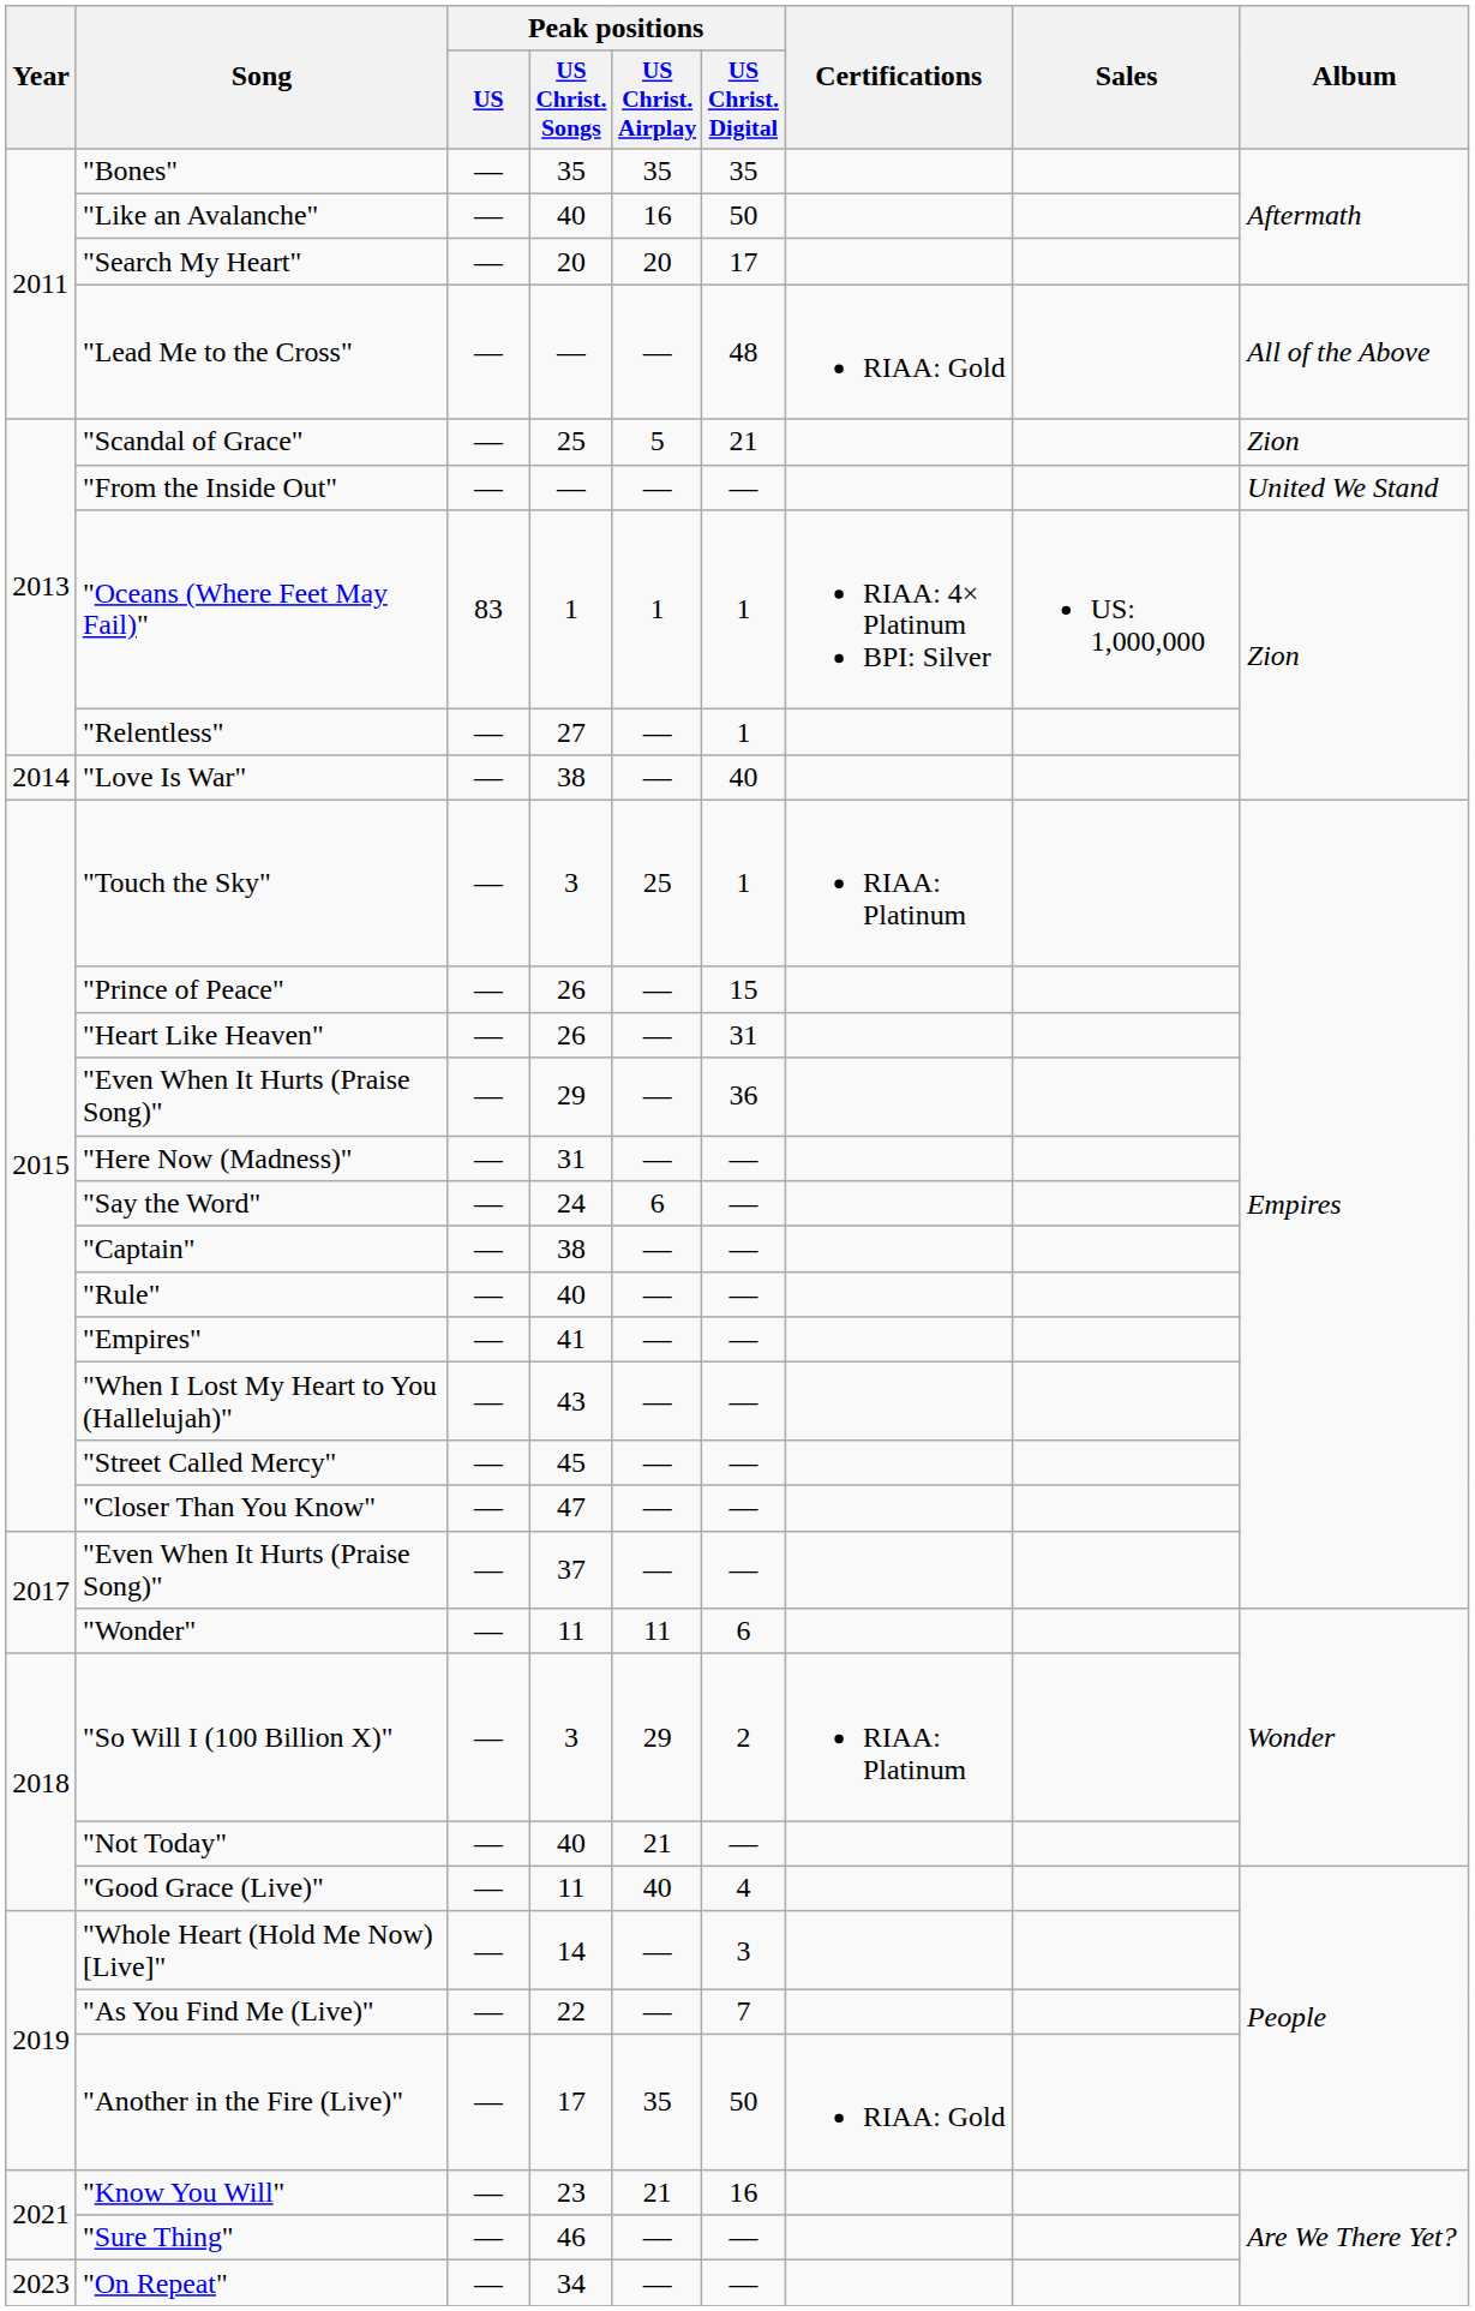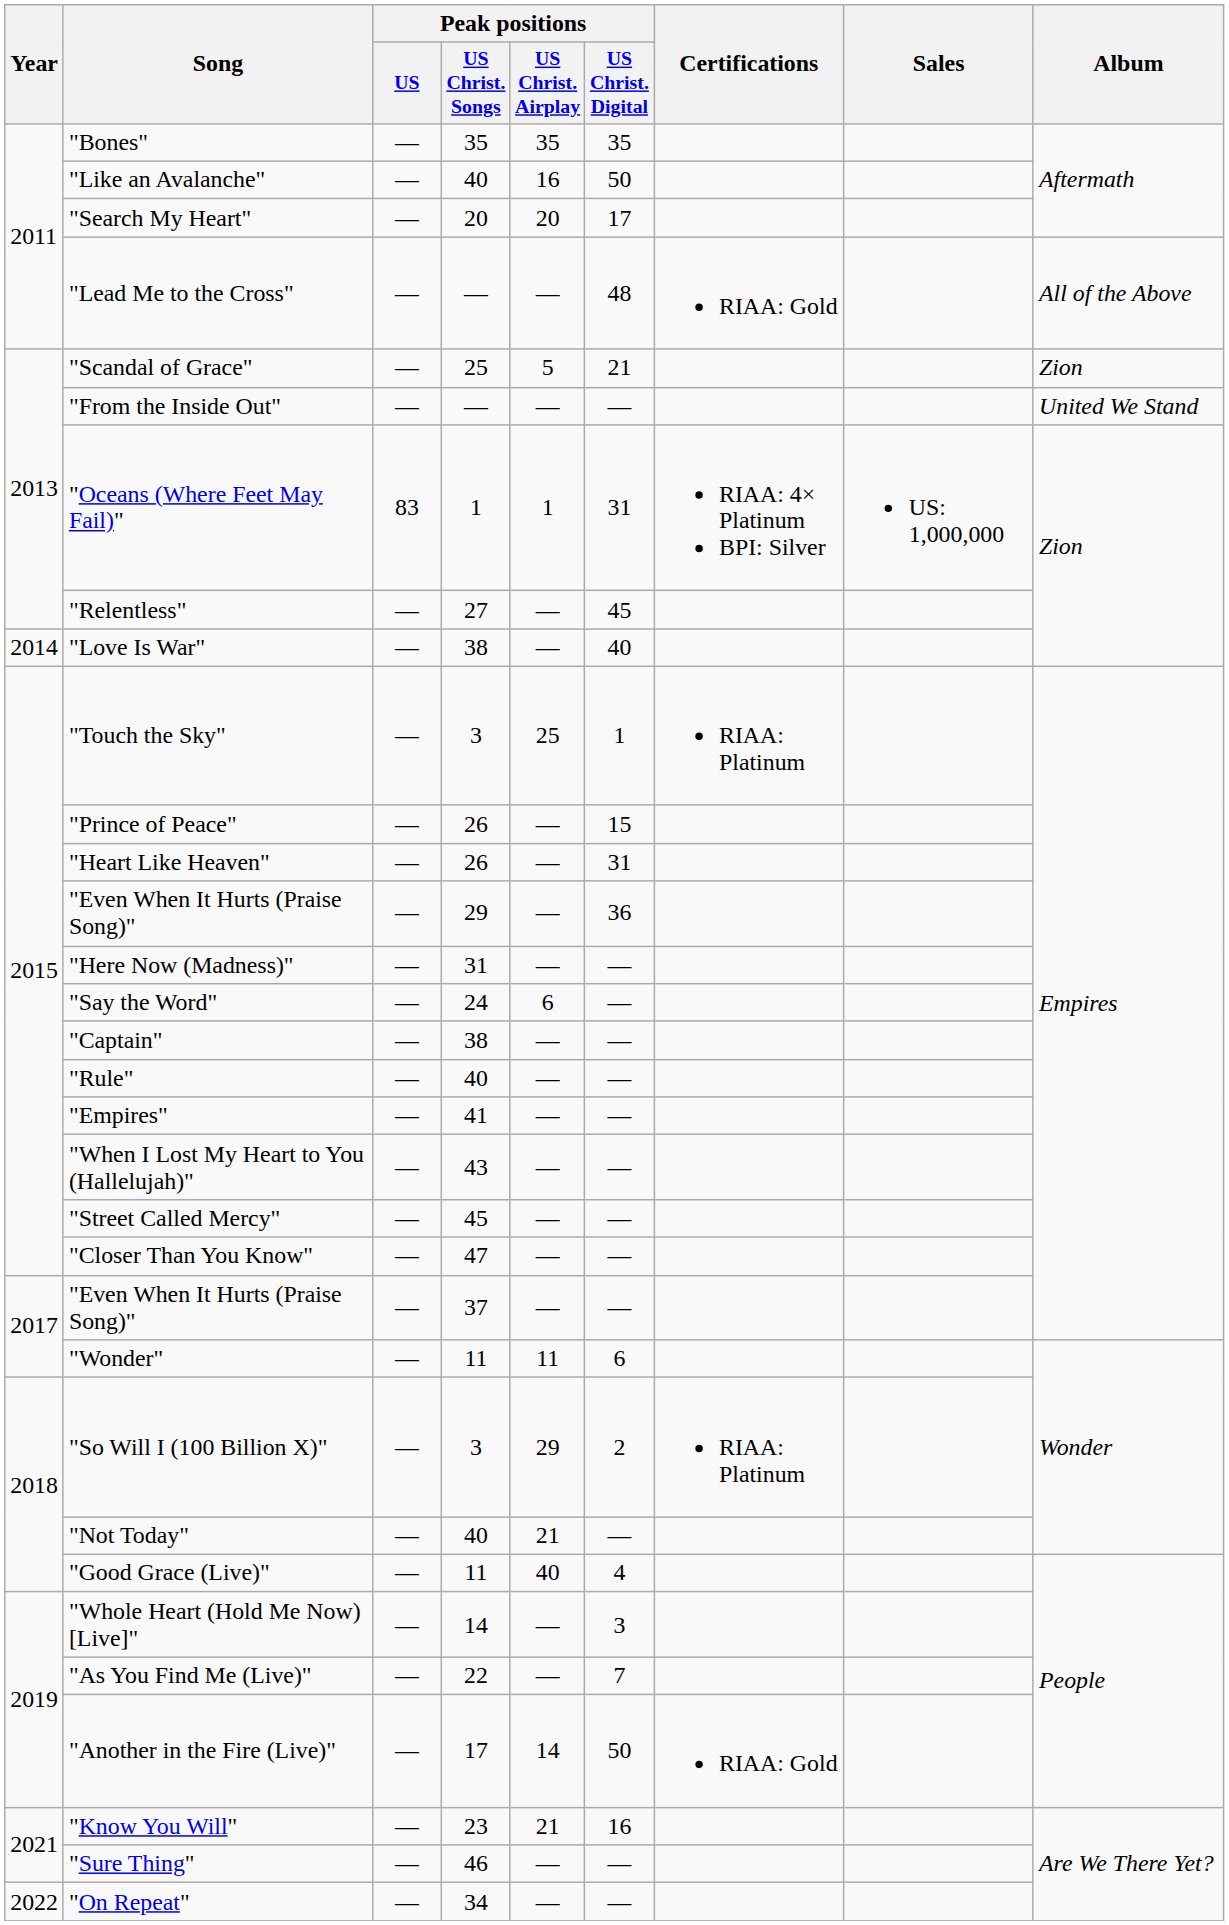 <table class="wikitable">
 <tr>
 <th rowspan="2" style="text-align:center; width:10px;">Year</th>
 <th rowspan="2" style="text-align:center; width:200px;">Song</th>
 <th style="text-align:center;" colspan="4">Peak positions</th>
 <th rowspan="2" style="text-align:center; width:120px;">Certifications</th>
 <th rowspan="2" style="text-align:center; width:120px;">Sales</th>
 <th rowspan="2" style="text-align:center; width:120px;">Album</th>
 </tr>
 <tr style="font-size:smaller;">
 <th width="40"><a href='#'>US</a><br></th>
 <th width="40"><a href='#'>US<br>Christ.<br>Songs</a><br></th>
 <th width="40"><a href='#'>US<br>Christ.<br>Airplay</a><br></th>
 <th width="40"><a href='#'>US<br>Christ.<br>Digital</a><br></th>
 </tr>
 <tr>
 <td rowspan="4">2011</td>
 <td>"Bones"</td>
 <td style="text-align:center;">—</td>
 <td style="text-align:center;">35</td>
 <td style="text-align:center;">35</td>
 <td style="text-align:center;">35</td>
 <td></td>
 <td></td>
 <td rowspan="3"><em>Aftermath</em></td>
 </tr>
 <tr>
 <td>"Like an Avalanche"</td>
 <td style="text-align:center;">—</td>
 <td style="text-align:center;">40</td>
 <td style="text-align:center;">16</td>
 <td style="text-align:center;">50</td>
 <td></td>
 <td></td>
 </tr>
 <tr>
 <td>"Search My Heart"</td>
 <td style="text-align:center;">—</td>
 <td style="text-align:center;">20</td>
 <td style="text-align:center;">20</td>
 <td style="text-align:center;">17</td>
 <td></td>
 <td></td>
 </tr>
 <tr>
 <td>"Lead Me to the Cross"</td>
 <td style="text-align:center;">—</td>
 <td style="text-align:center;">—</td>
 <td style="text-align:center;">—</td>
 <td style="text-align:center;">48</td>
 <td><br><ul><li>RIAA: Gold</li></ul></td>
 <td></td>
 <td><em>All of the Above</em></td>
 </tr>
 <tr>
 <td rowspan="4">2013</td>
 <td>"Scandal of Grace"</td>
 <td style="text-align:center;">—</td>
 <td style="text-align:center;">25</td>
 <td style="text-align:center;">5</td>
 <td style="text-align:center;">21</td>
 <td></td>
 <td></td>
 <td><em>Zion</em></td>
 </tr>
 <tr>
 <td>"From the Inside Out"</td>
 <td style="text-align:center;">—</td>
 <td style="text-align:center;">—</td>
 <td style="text-align:center;">—</td>
 <td style="text-align:center;">—</td>
 <td></td>
 <td></td>
 <td><em>United We Stand</em></td>
 </tr>
 <tr>
 <td>"<a href='#'>Oceans (Where Feet May Fail)</a>"</td>
 <td style="text-align:center;">83</td>
 <td style="text-align:center;">1</td>
 <td style="text-align:center;">1</td>
-<td style="text-align:center;">1</td>
+<td style="text-align:center;">31</td>
 <td><br><ul><li>RIAA: 4× Platinum</li><li>BPI: Silver</li></ul></td>
 <td><br><ul><li>US: 1,000,000</li></ul></td>
 <td rowspan="3"><em>Zion</em></td>
 </tr>
 <tr>
 <td>"Relentless"</td>
 <td style="text-align:center;">—</td>
 <td style="text-align:center;">27</td>
 <td style="text-align:center;">—</td>
-<td style="text-align:center;">1</td>
+<td style="text-align:center;">45</td>
 <td></td>
 <td></td>
 </tr>
 <tr>
 <td>2014</td>
 <td>"Love Is War"</td>
 <td style="text-align:center;">—</td>
 <td style="text-align:center;">38</td>
 <td style="text-align:center;">—</td>
 <td style="text-align:center;">40</td>
 <td></td>
 <td></td>
 </tr>
 <tr>
 <td rowspan="12">2015</td>
 <td>"Touch the Sky"</td>
 <td style="text-align:center;">—</td>
 <td style="text-align:center;">3</td>
 <td style="text-align:center;">25</td>
 <td style="text-align:center;">1</td>
 <td><br><ul><li>RIAA: Platinum</li></ul></td>
 <td></td>
 <td rowspan="13"><em>Empires</em></td>
 </tr>
 <tr>
 <td>"Prince of Peace"</td>
 <td style="text-align:center;">—</td>
 <td style="text-align:center;">26</td>
 <td style="text-align:center;">—</td>
 <td style="text-align:center;">15</td>
 <td></td>
 <td></td>
 </tr>
 <tr>
 <td>"Heart Like Heaven"</td>
 <td style="text-align:center;">—</td>
 <td style="text-align:center;">26</td>
 <td style="text-align:center;">—</td>
 <td style="text-align:center;">31</td>
 <td></td>
 <td></td>
 </tr>
 <tr>
 <td>"Even When It Hurts (Praise Song)"</td>
 <td style="text-align:center;">—</td>
 <td style="text-align:center;">29</td>
 <td style="text-align:center;">—</td>
 <td style="text-align:center;">36</td>
 <td></td>
 <td></td>
 </tr>
 <tr>
 <td>"Here Now (Madness)"</td>
 <td style="text-align:center;">—</td>
 <td style="text-align:center;">31</td>
 <td style="text-align:center;">—</td>
 <td style="text-align:center;">—</td>
 <td></td>
 <td></td>
 </tr>
 <tr>
 <td>"Say the Word"</td>
 <td style="text-align:center;">—</td>
 <td style="text-align:center;">24</td>
 <td style="text-align:center;">6</td>
 <td style="text-align:center;">—</td>
 <td></td>
 <td></td>
 </tr>
 <tr>
 <td>"Captain"</td>
 <td style="text-align:center;">—</td>
 <td style="text-align:center;">38</td>
 <td style="text-align:center;">—</td>
 <td style="text-align:center;">—</td>
 <td></td>
 <td></td>
 </tr>
 <tr>
 <td>"Rule"</td>
 <td style="text-align:center;">—</td>
 <td style="text-align:center;">40</td>
 <td style="text-align:center;">—</td>
 <td style="text-align:center;">—</td>
 <td></td>
 <td></td>
 </tr>
 <tr>
 <td>"Empires"</td>
 <td style="text-align:center;">—</td>
 <td style="text-align:center;">41</td>
 <td style="text-align:center;">—</td>
 <td style="text-align:center;">—</td>
 <td></td>
 <td></td>
 </tr>
 <tr>
 <td>"When I Lost My Heart to You (Hallelujah)"</td>
 <td style="text-align:center;">—</td>
 <td style="text-align:center;">43</td>
 <td style="text-align:center;">—</td>
 <td style="text-align:center;">—</td>
 <td></td>
 <td></td>
 </tr>
 <tr>
 <td>"Street Called Mercy"</td>
 <td style="text-align:center;">—</td>
 <td style="text-align:center;">45</td>
 <td style="text-align:center;">—</td>
 <td style="text-align:center;">—</td>
 <td></td>
 <td></td>
 </tr>
 <tr>
 <td>"Closer Than You Know"</td>
 <td style="text-align:center;">—</td>
 <td style="text-align:center;">47</td>
 <td style="text-align:center;">—</td>
 <td style="text-align:center;">—</td>
 <td></td>
 <td></td>
 </tr>
 <tr>
 <td rowspan="2">2017</td>
 <td>"Even When It Hurts (Praise Song)"</td>
 <td style="text-align:center;">—</td>
 <td style="text-align:center;">37</td>
 <td style="text-align:center;">—</td>
 <td style="text-align:center;">—</td>
 <td></td>
 <td></td>
 </tr>
 <tr>
 <td>"Wonder"</td>
 <td style="text-align:center;">—</td>
 <td style="text-align:center;">11</td>
 <td style="text-align:center;">11</td>
 <td style="text-align:center;">6</td>
 <td></td>
 <td></td>
 <td rowspan="3"><em>Wonder</em></td>
 </tr>
 <tr>
 <td rowspan="3">2018</td>
 <td>"So Will I (100 Billion X)"</td>
 <td style="text-align:center;">—</td>
 <td style="text-align:center;">3</td>
 <td style="text-align:center;">29</td>
 <td style="text-align:center;">2</td>
 <td><br><ul><li>RIAA: Platinum</li></ul></td>
 <td></td>
 </tr>
 <tr>
 <td>"Not Today"</td>
 <td style="text-align:center;">—</td>
 <td style="text-align:center;">40</td>
 <td style="text-align:center;">21</td>
 <td style="text-align:center;">—</td>
 <td></td>
 <td></td>
 </tr>
 <tr>
 <td>"Good Grace (Live)"</td>
 <td style="text-align:center;">—</td>
 <td style="text-align:center;">11</td>
 <td style="text-align:center;">40</td>
 <td style="text-align:center;">4</td>
 <td></td>
 <td></td>
 <td rowspan="4"><em>People</em></td>
 </tr>
 <tr>
 <td rowspan="3">2019</td>
 <td>"Whole Heart (Hold Me Now) [Live]"</td>
 <td style="text-align:center;">—</td>
 <td style="text-align:center;">14</td>
 <td style="text-align:center;">—</td>
 <td style="text-align:center;">3</td>
 <td></td>
 <td></td>
 </tr>
 <tr>
 <td>"As You Find Me (Live)"</td>
 <td style="text-align:center;">—</td>
 <td style="text-align:center;">22</td>
 <td style="text-align:center;">—</td>
 <td style="text-align:center;">7</td>
 <td></td>
 <td></td>
 </tr>
 <tr>
 <td>"Another in the Fire (Live)"</td>
 <td style="text-align:center;">—</td>
 <td style="text-align:center;">17</td>
-<td style="text-align:center;">35</td>
+<td style="text-align:center;">14</td>
 <td style="text-align:center;">50</td>
 <td><br><ul><li>RIAA: Gold</li></ul></td>
 <td></td>
 </tr>
 <tr>
 <td rowspan="2">2021</td>
 <td>"<a href='#'>Know You Will</a>"</td>
 <td style="text-align:center;">—</td>
 <td style="text-align:center;">23</td>
 <td style="text-align:center;">21</td>
 <td style="text-align:center;">16</td>
 <td></td>
 <td></td>
 <td rowspan="3"><em>Are We There Yet?</em></td>
 </tr>
 <tr>
 <td>"<a href='#'>Sure Thing</a>"</td>
 <td style="text-align:center;">—</td>
 <td style="text-align:center;">46</td>
 <td style="text-align:center;">—</td>
 <td style="text-align:center;">—</td>
 <td></td>
 <td></td>
 </tr>
 <tr>
-<td>2023</td>
+<td>2022</td>
 <td>"<a href='#'>On Repeat</a>"</td>
 <td style="text-align:center;">—</td>
 <td style="text-align:center;">34</td>
 <td style="text-align:center;">—</td>
 <td style="text-align:center;">—</td>
 <td></td>
 <td></td>
 </tr>
 </table>
